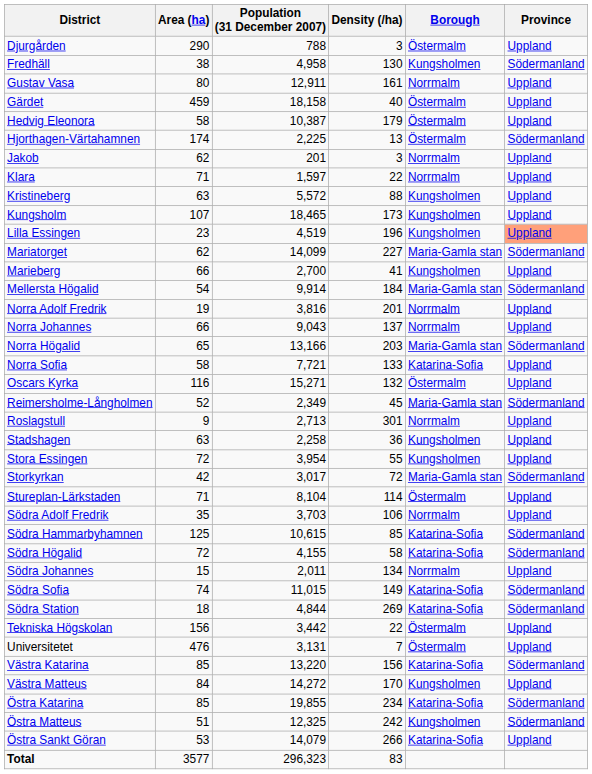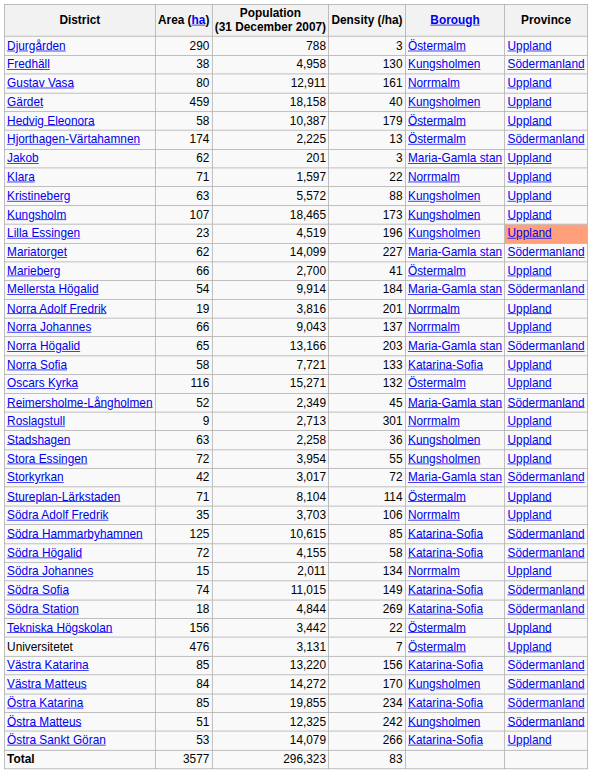 <table class="wikitable sortable" border="1">
 <tr>
 <th>District</th>
 <th>Area (<a href='#'>ha</a>)</th>
 <th>Population<br>(31 December 2007)</th>
 <th>Density (/ha)</th>
 <th><a href='#'>Borough</a></th>
 <th>Province</th>
 </tr>
 <tr align=right>
 <td align=left><a href='#'>Djurgården</a></td>
 <td>290</td>
 <td>788</td>
 <td>3</td>
 <td align=left><a href='#'>Östermalm</a></td>
 <td align=left><a href='#'>Uppland</a></td>
 </tr>
 <tr align=right>
 <td align=left><a href='#'>Fredhäll</a></td>
 <td>38</td>
 <td>4,958</td>
 <td>130</td>
 <td align=left><a href='#'>Kungsholmen</a></td>
 <td align=left><a href='#'>Södermanland</a></td>
 </tr>
 <tr align=right>
 <td align=left><a href='#'>Gustav Vasa</a></td>
 <td>80</td>
 <td>12,911</td>
 <td>161</td>
 <td align=left><a href='#'>Norrmalm</a></td>
 <td align=left><a href='#'>Uppland</a></td>
 </tr>
 <tr align=right>
 <td align=left><a href='#'>Gärdet</a></td>
 <td>459</td>
 <td>18,158</td>
 <td>40</td>
-<td align=left><a href='#'>Östermalm</a></td>
+<td align=left><a href='#'>Kungsholmen</a></td>
 <td align=left><a href='#'>Uppland</a></td>
 </tr>
 <tr align=right>
 <td align=left><a href='#'>Hedvig Eleonora</a></td>
 <td>58</td>
 <td>10,387</td>
 <td>179</td>
 <td align=left><a href='#'>Östermalm</a></td>
 <td align=left><a href='#'>Uppland</a></td>
 </tr>
 <tr align=right>
 <td align=left><a href='#'>Hjorthagen-Värtahamnen</a></td>
 <td>174</td>
 <td>2,225</td>
 <td>13</td>
 <td align=left><a href='#'>Östermalm</a></td>
 <td align=left><a href='#'>Södermanland</a></td>
 </tr>
 <tr align=right>
 <td align=left><a href='#'>Jakob</a></td>
 <td>62</td>
 <td>201</td>
 <td>3</td>
-<td align=left><a href='#'>Norrmalm</a></td>
+<td align=left><a href='#'>Maria-Gamla stan</a></td>
 <td align=left><a href='#'>Uppland</a></td>
 </tr>
 <tr align=right>
 <td align=left><a href='#'>Klara</a></td>
 <td>71</td>
 <td>1,597</td>
 <td>22</td>
 <td align=left><a href='#'>Norrmalm</a></td>
 <td align=left><a href='#'>Uppland</a></td>
 </tr>
 <tr align=right>
 <td align=left><a href='#'>Kristineberg</a></td>
 <td>63</td>
 <td>5,572</td>
 <td>88</td>
 <td align=left><a href='#'>Kungsholmen</a></td>
 <td align=left><a href='#'>Uppland</a></td>
 </tr>
 <tr align=right>
 <td align=left><a href='#'>Kungsholm</a></td>
 <td>107</td>
 <td>18,465</td>
 <td>173</td>
 <td align=left><a href='#'>Kungsholmen</a></td>
 <td align=left><a href='#'>Uppland</a></td>
 </tr>
 <tr align=right>
 <td align=left><a href='#'>Lilla Essingen</a></td>
 <td>23</td>
 <td>4,519</td>
 <td>196</td>
 <td align=left><a href='#'>Kungsholmen</a></td>
 <td align=left style="background: lightsalmon;"><a href='#'>Uppland</a></td>
 </tr>
 <tr align=right>
 <td align=left><a href='#'>Mariatorget</a></td>
 <td>62</td>
 <td>14,099</td>
 <td>227</td>
 <td align=left><a href='#'>Maria-Gamla stan</a></td>
 <td align=left><a href='#'>Södermanland</a></td>
 </tr>
 <tr align=right>
 <td align=left><a href='#'>Marieberg</a></td>
 <td>66</td>
 <td>2,700</td>
 <td>41</td>
-<td align=left><a href='#'>Kungsholmen</a></td>
+<td align=left><a href='#'>Östermalm</a></td>
 <td align=left><a href='#'>Uppland</a></td>
 </tr>
 <tr align=right>
 <td align=left><a href='#'>Mellersta Högalid</a></td>
 <td>54</td>
 <td>9,914</td>
 <td>184</td>
 <td align=left><a href='#'>Maria-Gamla stan</a></td>
 <td align=left><a href='#'>Södermanland</a></td>
 </tr>
 <tr align=right>
 <td align=left><a href='#'>Norra Adolf Fredrik</a></td>
 <td>19</td>
 <td>3,816</td>
 <td>201</td>
 <td align=left><a href='#'>Norrmalm</a></td>
 <td align=left><a href='#'>Uppland</a></td>
 </tr>
 <tr align=right>
 <td align=left><a href='#'>Norra Johannes</a></td>
 <td>66</td>
 <td>9,043</td>
 <td>137</td>
 <td align=left><a href='#'>Norrmalm</a></td>
 <td align=left><a href='#'>Uppland</a></td>
 </tr>
 <tr align=right>
 <td align=left><a href='#'>Norra Högalid</a></td>
 <td>65</td>
 <td>13,166</td>
 <td>203</td>
 <td align=left><a href='#'>Maria-Gamla stan</a></td>
 <td align=left><a href='#'>Södermanland</a></td>
 </tr>
 <tr align=right>
 <td align=left><a href='#'>Norra Sofia</a></td>
 <td>58</td>
 <td>7,721</td>
 <td>133</td>
 <td align=left><a href='#'>Katarina-Sofia</a></td>
 <td align=left><a href='#'>Uppland</a></td>
 </tr>
 <tr align=right>
 <td align=left><a href='#'>Oscars Kyrka</a></td>
 <td>116</td>
 <td>15,271</td>
 <td>132</td>
 <td align=left><a href='#'>Östermalm</a></td>
 <td align=left><a href='#'>Uppland</a></td>
 </tr>
 <tr align=right>
 <td align=left><a href='#'>Reimersholme-Långholmen</a></td>
 <td>52</td>
 <td>2,349</td>
 <td>45</td>
 <td align=left><a href='#'>Maria-Gamla stan</a></td>
 <td align=left><a href='#'>Södermanland</a></td>
 </tr>
 <tr align=right>
 <td align=left><a href='#'>Roslagstull</a></td>
 <td>9</td>
 <td>2,713</td>
 <td>301</td>
 <td align=left><a href='#'>Norrmalm</a></td>
 <td align=left><a href='#'>Uppland</a></td>
 </tr>
 <tr align=right>
 <td align=left><a href='#'>Stadshagen</a></td>
 <td>63</td>
 <td>2,258</td>
 <td>36</td>
 <td align=left><a href='#'>Kungsholmen</a></td>
 <td align=left><a href='#'>Uppland</a></td>
 </tr>
 <tr align=right>
 <td align=left><a href='#'>Stora Essingen</a></td>
 <td>72</td>
 <td>3,954</td>
 <td>55</td>
 <td align=left><a href='#'>Kungsholmen</a></td>
 <td align=left><a href='#'>Uppland</a></td>
 </tr>
 <tr align=right>
 <td align=left><a href='#'>Storkyrkan</a></td>
 <td>42</td>
 <td>3,017</td>
 <td>72</td>
 <td align=left><a href='#'>Maria-Gamla stan</a></td>
 <td align=left><a href='#'>Södermanland</a></td>
 </tr>
 <tr align=right>
 <td align=left><a href='#'>Stureplan-Lärkstaden</a></td>
 <td>71</td>
 <td>8,104</td>
 <td>114</td>
 <td align=left><a href='#'>Östermalm</a></td>
 <td align=left><a href='#'>Uppland</a></td>
 </tr>
 <tr align=right>
 <td align=left><a href='#'>Södra Adolf Fredrik</a></td>
 <td>35</td>
 <td>3,703</td>
 <td>106</td>
 <td align=left><a href='#'>Norrmalm</a></td>
 <td align=left><a href='#'>Uppland</a></td>
 </tr>
 <tr align=right>
 <td align=left><a href='#'>Södra Hammarbyhamnen</a></td>
 <td>125</td>
 <td>10,615</td>
 <td>85</td>
 <td align=left><a href='#'>Katarina-Sofia</a></td>
 <td align=left><a href='#'>Södermanland</a></td>
 </tr>
 <tr align=right>
 <td align=left><a href='#'>Södra Högalid</a></td>
 <td>72</td>
 <td>4,155</td>
 <td>58</td>
 <td align=left><a href='#'>Katarina-Sofia</a></td>
 <td align=left><a href='#'>Södermanland</a></td>
 </tr>
 <tr align=right>
 <td align=left><a href='#'>Södra Johannes</a></td>
 <td>15</td>
 <td>2,011</td>
 <td>134</td>
 <td align=left><a href='#'>Norrmalm</a></td>
 <td align=left><a href='#'>Uppland</a></td>
 </tr>
 <tr align=right>
 <td align=left><a href='#'>Södra Sofia</a></td>
 <td>74</td>
 <td>11,015</td>
 <td>149</td>
 <td align=left><a href='#'>Katarina-Sofia</a></td>
 <td align=left><a href='#'>Södermanland</a></td>
 </tr>
 <tr align=right>
 <td align=left><a href='#'>Södra Station</a></td>
 <td>18</td>
 <td>4,844</td>
 <td>269</td>
 <td align=left><a href='#'>Katarina-Sofia</a></td>
 <td align=left><a href='#'>Södermanland</a></td>
 </tr>
 <tr align=right>
 <td align=left><a href='#'>Tekniska Högskolan</a></td>
 <td>156</td>
 <td>3,442</td>
 <td>22</td>
 <td align=left><a href='#'>Östermalm</a></td>
 <td align=left><a href='#'>Uppland</a></td>
 </tr>
 <tr align=right>
 <td align=left>Universitetet</td>
 <td>476</td>
 <td>3,131</td>
 <td>7</td>
 <td align=left><a href='#'>Östermalm</a></td>
 <td align=left><a href='#'>Uppland</a></td>
 </tr>
 <tr align=right>
 <td align=left><a href='#'>Västra Katarina</a></td>
 <td>85</td>
 <td>13,220</td>
 <td>156</td>
 <td align=left><a href='#'>Katarina-Sofia</a></td>
 <td align=left><a href='#'>Södermanland</a></td>
 </tr>
 <tr align=right>
 <td align=left><a href='#'>Västra Matteus</a></td>
 <td>84</td>
 <td>14,272</td>
 <td>170</td>
 <td align=left><a href='#'>Kungsholmen</a></td>
-<td align=left><a href='#'>Uppland</a></td>
+<td align=left><a href='#'>Södermanland</a></td>
 </tr>
 <tr align=right>
 <td align=left><a href='#'>Östra Katarina</a></td>
 <td>85</td>
 <td>19,855</td>
 <td>234</td>
 <td align=left><a href='#'>Katarina-Sofia</a></td>
 <td align=left><a href='#'>Södermanland</a></td>
 </tr>
 <tr align=right>
 <td align=left><a href='#'>Östra Matteus</a></td>
 <td>51</td>
 <td>12,325</td>
 <td>242</td>
 <td align=left><a href='#'>Kungsholmen</a></td>
 <td align=left><a href='#'>Södermanland</a></td>
 </tr>
 <tr align=right>
 <td align=left><a href='#'>Östra Sankt Göran</a></td>
 <td>53</td>
 <td>14,079</td>
 <td>266</td>
 <td align=left><a href='#'>Katarina-Sofia</a></td>
 <td align=left><a href='#'>Uppland</a></td>
 </tr>
 <tr align=right>
 <td align=left><strong>Total</strong></td>
 <td>3577</td>
 <td>296,323</td>
 <td>83</td>
 <td align=left></td>
 <td></td>
 </tr>
 </table>
